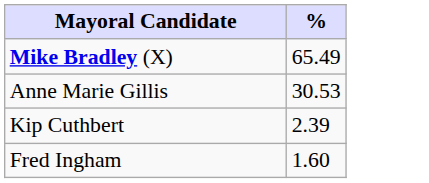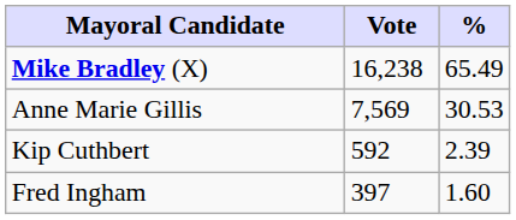 <table class="wikitable">
 <tr>
 <th style="background:#ddf; width:200px;">Mayoral Candidate</th>
+<th style="background:#ddf; width:50px;">Vote</th>
 <th style="background:#ddf; width:30px;">%</th>
 </tr>
 <tr>
 <td><strong><a href='#'>Mike Bradley</a></strong> (X)</td>
+<td>16,238</td>
 <td>65.49</td>
 </tr>
 <tr>
 <td>Anne Marie Gillis</td>
+<td>7,569</td>
 <td>30.53</td>
 </tr>
 <tr>
 <td>Kip Cuthbert</td>
+<td>592</td>
 <td>2.39</td>
 </tr>
 <tr>
 <td>Fred Ingham</td>
+<td>397</td>
 <td>1.60</td>
 </tr>
 </table>
